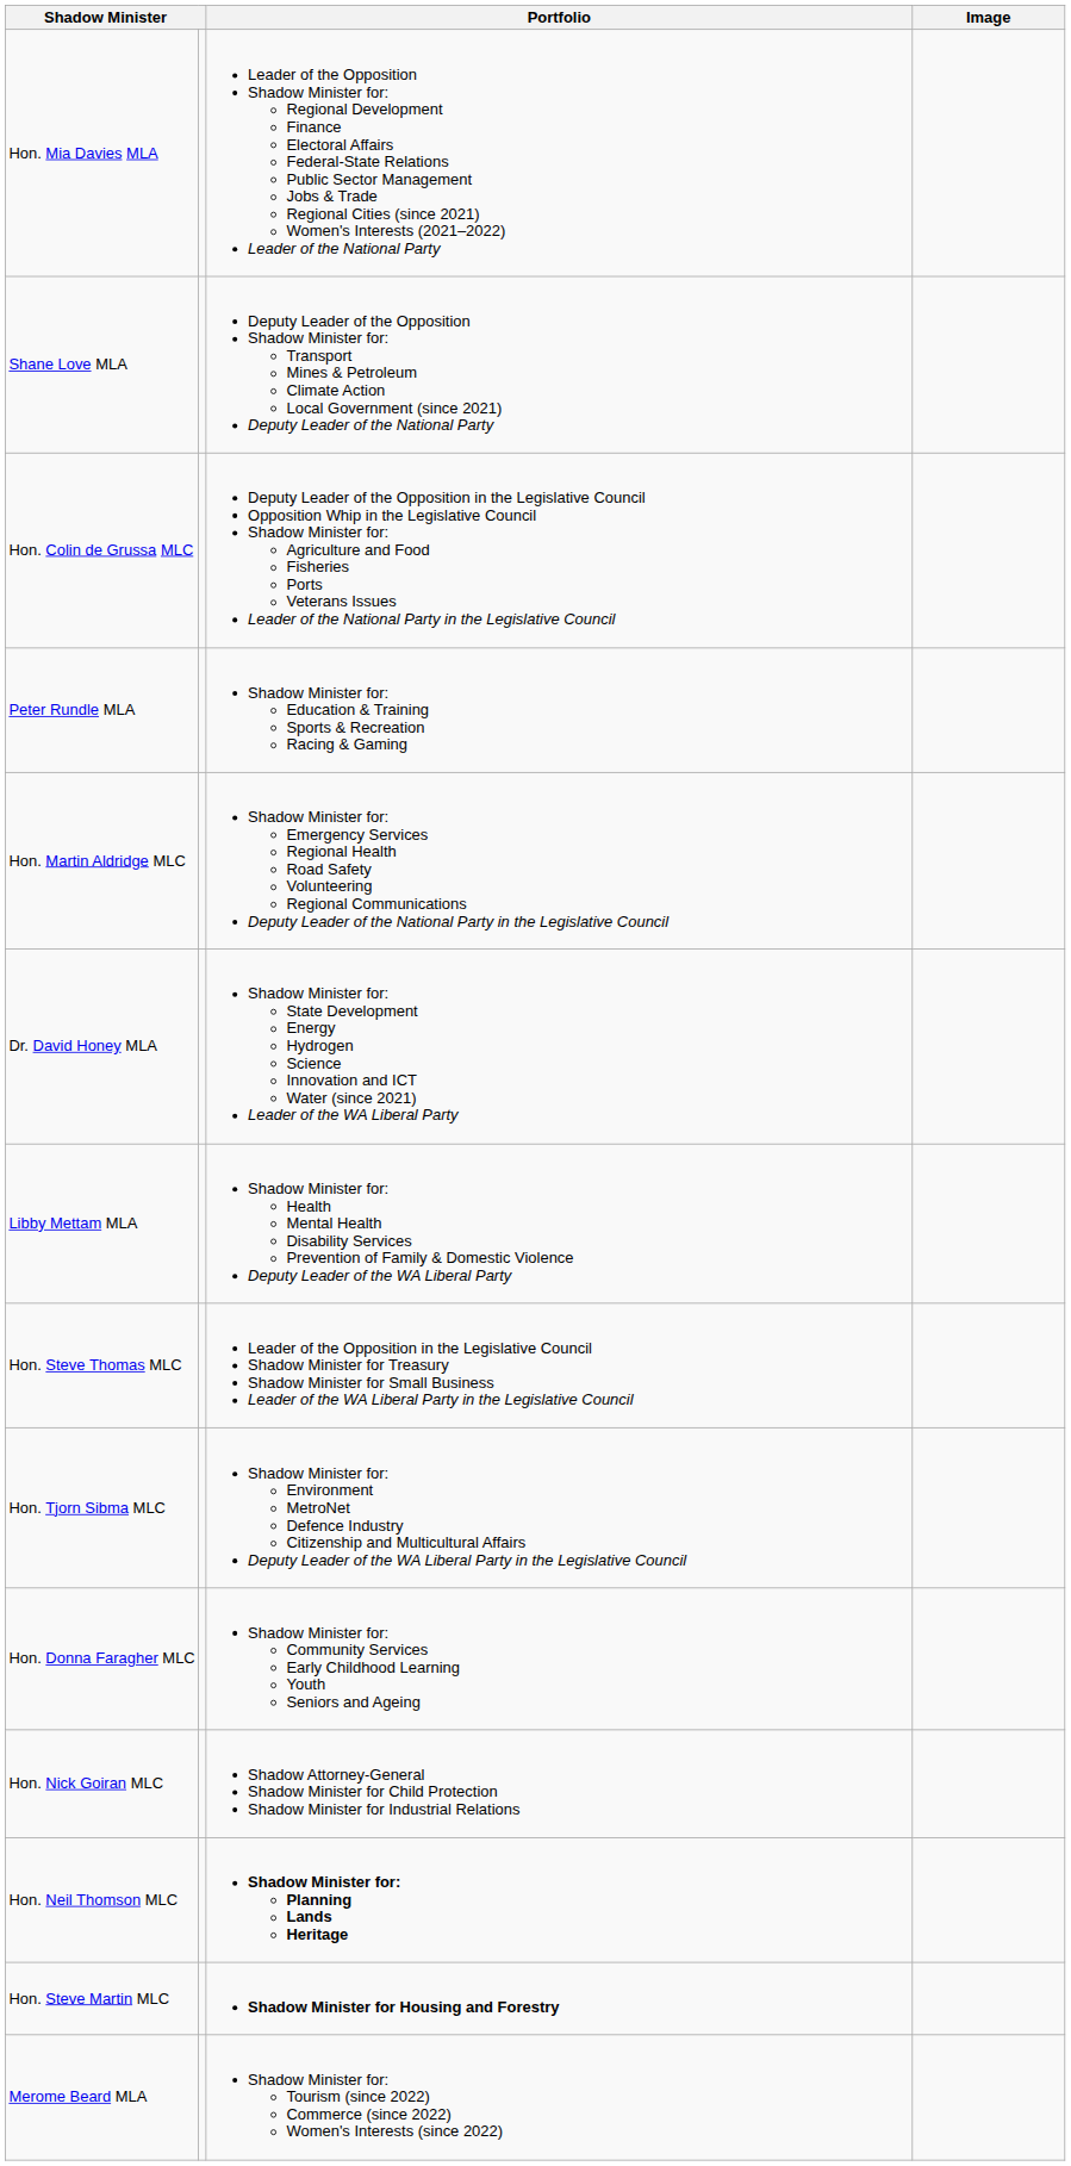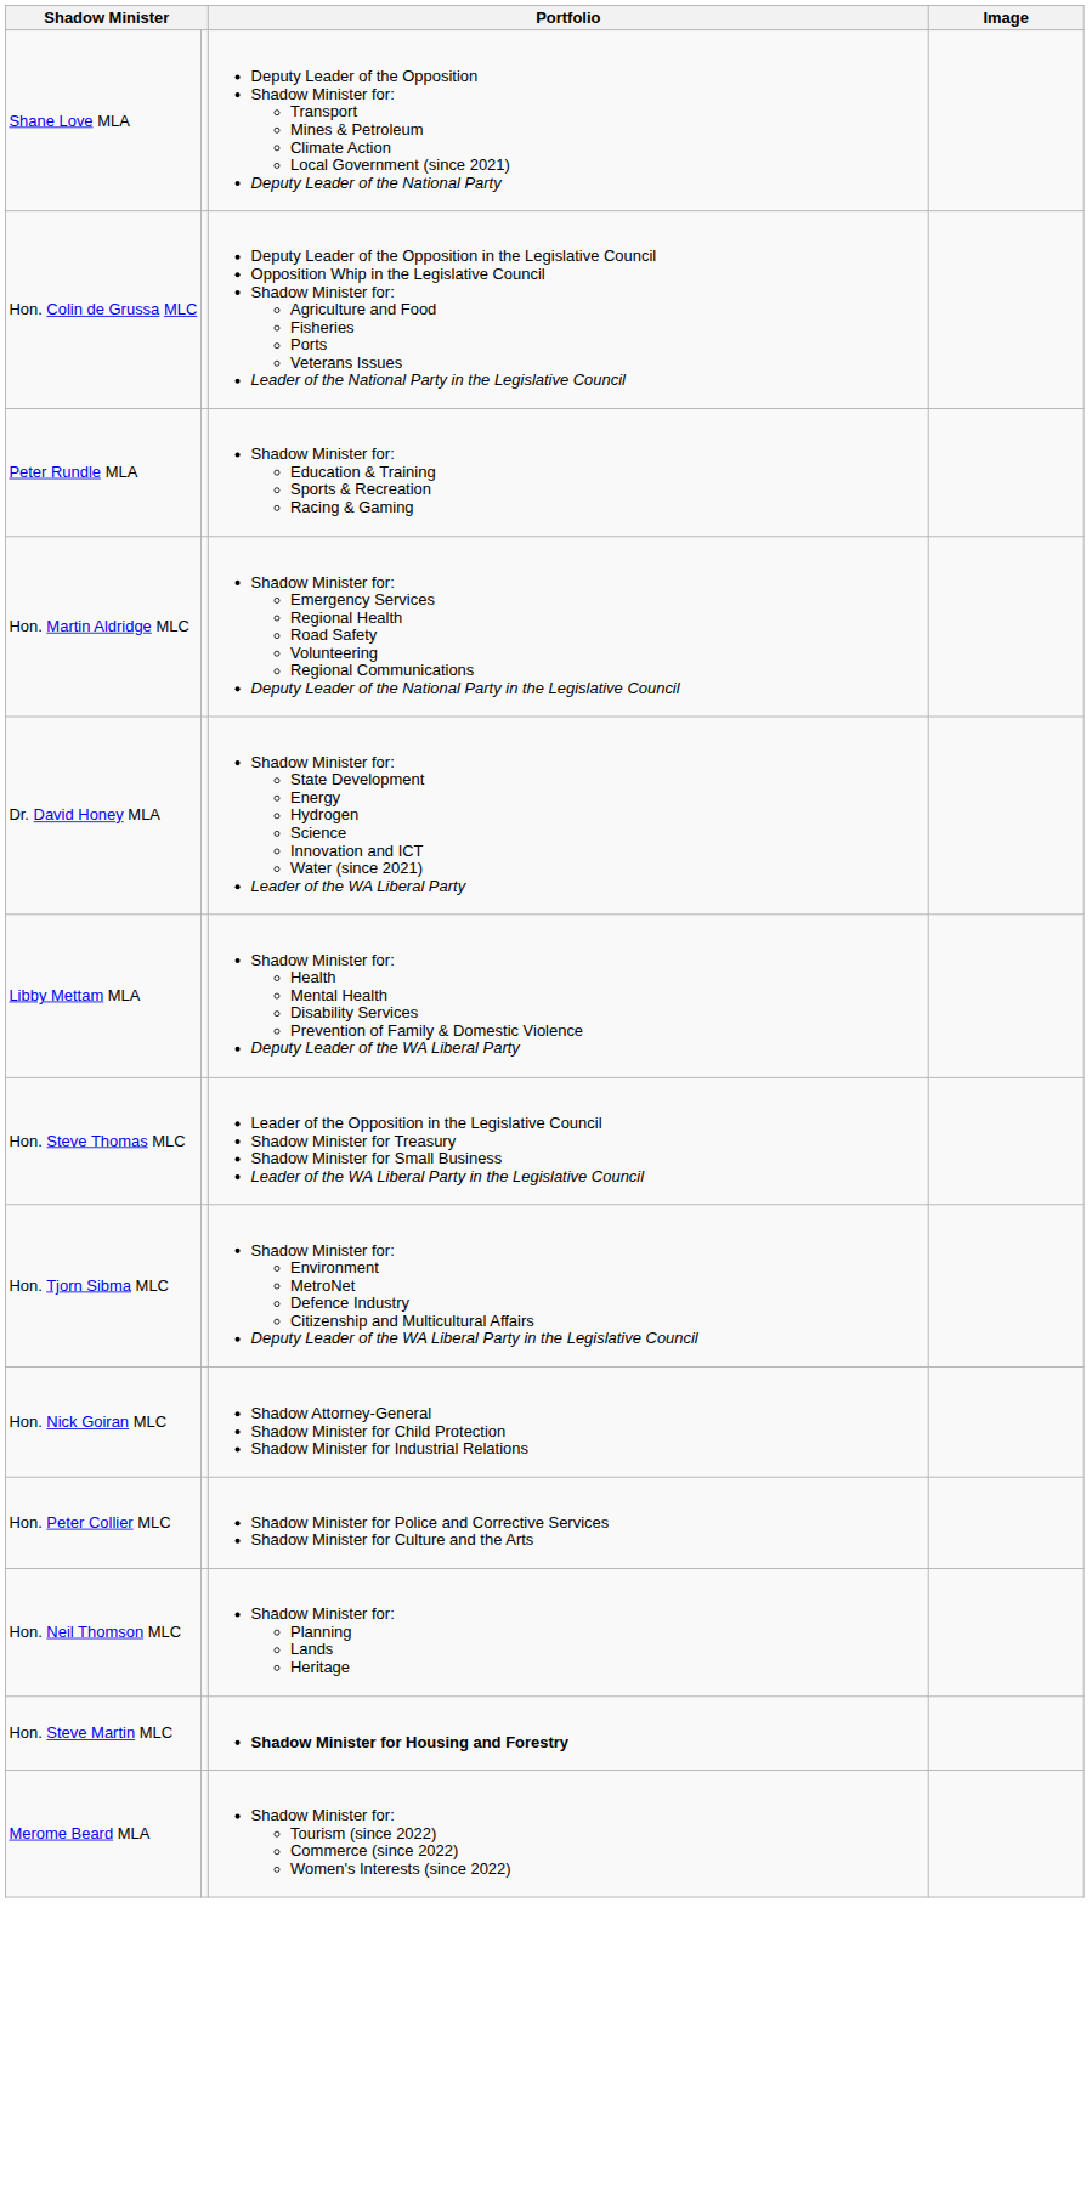 <table class="wikitable">
 <tr>
 <th width=80 colspan="2">Shadow Minister</th>
 <th width=725>Portfolio</th>
 <th width=150>Image</th>
-</tr>
-<tr>
-<td>Hon. <a href='#'>Mia Davies</a> <a href='#'>MLA</a></td>
-<td></td>
-<td><br><ul><li>Leader of the Opposition</li><li>Shadow Minister for:<ul><li>Regional Development</li><li>Finance</li><li>Electoral Affairs</li><li>Federal-State Relations</li><li>Public Sector Management</li><li>Jobs & Trade</li><li>Regional Cities (since 2021)</li><li>Women's Interests (2021–2022)</li></ul></li><li><em>Leader of the National Party</em></li></ul></td>
-<td></td>
 </tr>
 <tr>
 <td><a href='#'>Shane Love</a> MLA</td>
 <td></td>
 <td><br><ul><li>Deputy Leader of the Opposition</li><li>Shadow Minister for:<ul><li>Transport</li><li>Mines & Petroleum</li><li>Climate Action</li><li>Local Government (since 2021)</li></ul></li><li><em>Deputy Leader of the National Party</em></li></ul></td>
 <td></td>
 </tr>
 <tr>
 <td>Hon. <a href='#'>Colin de Grussa</a> <a href='#'>MLC</a></td>
 <td></td>
 <td><br><ul><li>Deputy Leader of the Opposition in the Legislative Council</li><li>Opposition Whip in the Legislative Council</li><li>Shadow Minister for:<ul><li>Agriculture and Food</li><li>Fisheries</li><li>Ports</li><li>Veterans Issues</li></ul></li><li><em>Leader of the National Party in the Legislative Council</em></li></ul></td>
 <td></td>
 </tr>
 <tr>
 <td><a href='#'>Peter Rundle</a> MLA</td>
 <td></td>
 <td><br><ul><li>Shadow Minister for:<ul><li>Education & Training</li><li>Sports & Recreation</li><li>Racing & Gaming</li></ul></li></ul></td>
 <td></td>
 </tr>
 <tr>
 <td>Hon. <a href='#'>Martin Aldridge</a> MLC</td>
 <td></td>
 <td><br><ul><li>Shadow Minister for:<ul><li>Emergency Services</li><li>Regional Health</li><li>Road Safety</li><li>Volunteering</li><li>Regional Communications</li></ul></li><li><em>Deputy Leader of the National Party in the Legislative Council</em></li></ul></td>
 <td></td>
 </tr>
 <tr>
 <td>Dr. <a href='#'>David Honey</a> MLA</td>
 <td></td>
 <td><br><ul><li>Shadow Minister for:<ul><li>State Development</li><li>Energy</li><li>Hydrogen</li><li>Science</li><li>Innovation and ICT</li><li>Water (since 2021)</li></ul></li><li><em>Leader of the WA Liberal Party</em></li></ul></td>
 <td></td>
 </tr>
 <tr>
 <td><a href='#'>Libby Mettam</a> MLA</td>
 <td></td>
 <td><br><ul><li>Shadow Minister for:<ul><li>Health</li><li>Mental Health</li><li>Disability Services</li><li>Prevention of Family & Domestic Violence</li></ul></li><li><em>Deputy Leader of the WA Liberal Party</em></li></ul></td>
 <td></td>
 </tr>
 <tr>
 <td>Hon. <a href='#'>Steve Thomas</a> MLC</td>
 <td></td>
 <td><br><ul><li>Leader of the Opposition in the Legislative Council</li><li>Shadow Minister for Treasury</li><li>Shadow Minister for Small Business</li><li><em>Leader of the WA Liberal Party in the Legislative Council</em></li></ul></td>
 <td></td>
 </tr>
 <tr>
 <td>Hon. <a href='#'>Tjorn Sibma</a> MLC</td>
 <td></td>
 <td><br><ul><li>Shadow Minister for:<ul><li>Environment</li><li>MetroNet</li><li>Defence Industry</li><li>Citizenship and Multicultural Affairs</li></ul></li><li><em>Deputy Leader of the WA Liberal Party in the Legislative Council</em></li></ul></td>
 <td></td>
 </tr>
 <tr>
-<td>Hon. <a href='#'>Donna Faragher</a> MLC</td>
-<td></td>
-<td><br><ul><li>Shadow Minister for:<ul><li>Community Services</li><li>Early Childhood Learning</li><li>Youth</li><li>Seniors and Ageing</li></ul></li></ul></td>
-<td></td>
-</tr>
-<tr>
 <td>Hon. <a href='#'>Nick Goiran</a> MLC</td>
 <td></td>
 <td><br><ul><li>Shadow Attorney-General</li><li>Shadow Minister for Child Protection</li><li>Shadow Minister for Industrial Relations</li></ul></td>
 <td></td>
 </tr>
 <tr>
+<td>Hon. <a href='#'>Peter Collier</a> MLC</td>
+<td></td>
+<td><br><ul><li>Shadow Minister for Police and Corrective Services</li><li>Shadow Minister for Culture and the Arts</li></ul></td>
+<td></td>
+</tr>
+<tr>
 <td>Hon. <a href='#'>Neil Thomson</a> MLC</td>
 <td></td>
-<td><strong><br><ul><li>Shadow Minister for:<ul><li>Planning</li><li>Lands</li><li>Heritage</li></ul></li></ul></strong></td>
+<td><br><ul><li>Shadow Minister for:<ul><li>Planning</li><li>Lands</li><li>Heritage</li></ul></li></ul></td>
 <td></td>
 </tr>
 <tr>
 <td>Hon. <a href='#'>Steve Martin</a> MLC</td>
 <td></td>
 <td><strong><br><ul><li>Shadow Minister for Housing and Forestry</li></ul></strong></td>
 <td></td>
 </tr>
 <tr>
 <td><a href='#'>Merome Beard</a> MLA</td>
 <td></td>
 <td><br><ul><li>Shadow Minister for:<ul><li>Tourism (since 2022)</li><li>Commerce (since 2022)</li><li>Women's Interests (since 2022)</li></ul></li></ul></td>
 <td></td>
 </tr>
 </table>
